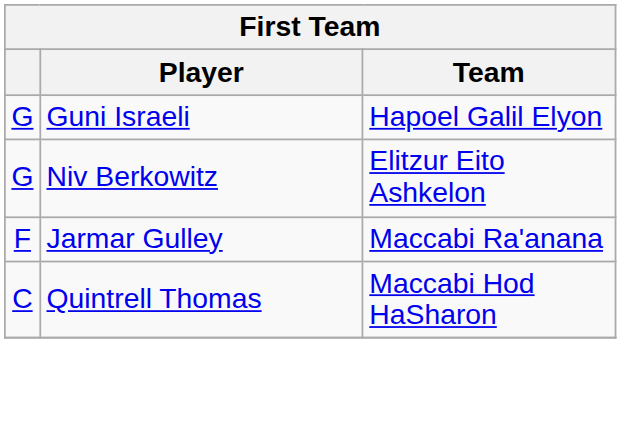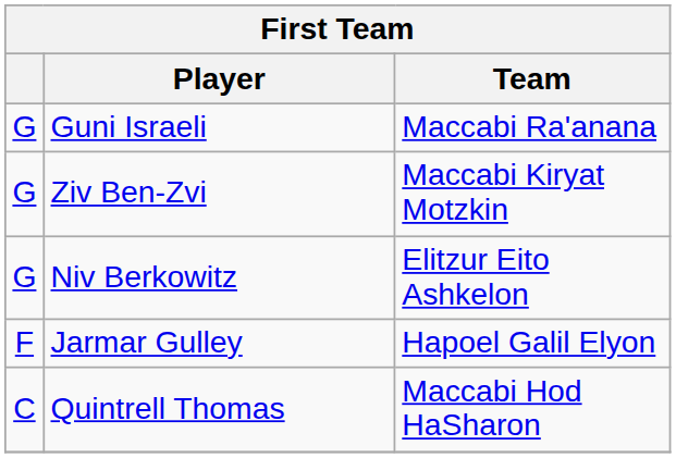 <table class="wikitable sortable">
 <tr>
 <th ! colspan=3>First Team</th>
 </tr>
 <tr>
 <th align="center"></th>
 <th style="text-align:center;width:175px;">Player</th>
 <th style="text-align:center;width:135px;">Team</th>
 </tr>
 <tr>
 <td align=center><a href='#'>G</a></td>
 <td> <a href='#'>Guni Israeli</a></td>
-<td><a href='#'>Hapoel Galil Elyon</a></td>
+<td><a href='#'>Maccabi Ra'anana</a></td>
+</tr>
+<tr>
+<td align=center><a href='#'>G</a></td>
+<td> <a href='#'>Ziv Ben-Zvi</a></td>
+<td><a href='#'>Maccabi Kiryat Motzkin</a></td>
 </tr>
 <tr>
 <td align=center><a href='#'>G</a></td>
 <td> <a href='#'>Niv Berkowitz</a></td>
 <td><a href='#'>Elitzur Eito Ashkelon</a></td>
 </tr>
 <tr>
 <td align=center><a href='#'>F</a></td>
 <td> <a href='#'>Jarmar Gulley</a></td>
-<td><a href='#'>Maccabi Ra'anana</a></td>
+<td><a href='#'>Hapoel Galil Elyon</a></td>
 </tr>
 <tr>
 <td align=center><a href='#'>C</a></td>
 <td> <a href='#'>Quintrell Thomas</a></td>
 <td><a href='#'>Maccabi Hod HaSharon</a></td>
 </tr>
 <tr>
 </tr>
 </table>
